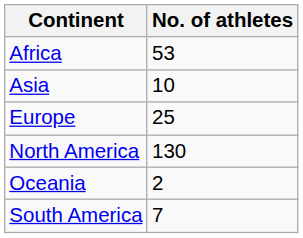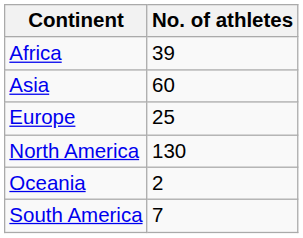 <table class="wikitable sortable">
 <tr>
 <th align="left">Continent</th>
 <th style="text-align:center;">No. of athletes</th>
 </tr>
 <tr>
 <td><a href='#'>Africa</a></td>
-<td>53</td>
+<td>39</td>
 </tr>
 <tr>
 <td><a href='#'>Asia</a></td>
-<td>10</td>
+<td>60</td>
 </tr>
 <tr>
 <td><a href='#'>Europe</a></td>
 <td>25</td>
 </tr>
 <tr>
 <td><a href='#'>North America</a></td>
 <td>130</td>
 </tr>
 <tr>
 <td><a href='#'>Oceania</a></td>
 <td>2</td>
 </tr>
 <tr>
 <td><a href='#'>South America</a></td>
 <td>7</td>
 </tr>
 </table>
